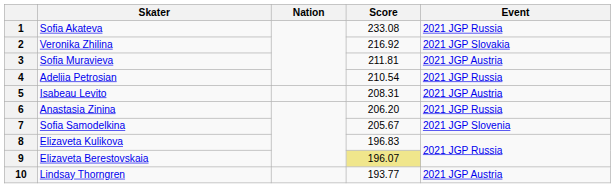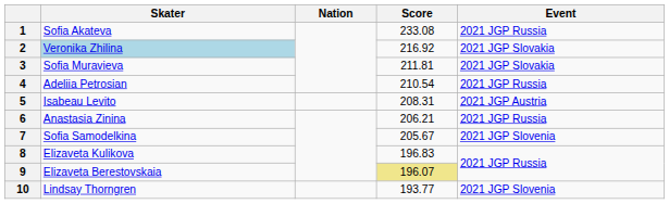 <table class="wikitable sortable" style="text-align:left; width:75%">
 <tr>
 <th scope="col"></th>
 <th scope="col">Skater</th>
 <th scope="col">Nation</th>
 <th scope="col">Score</th>
 <th scope="col">Event</th>
 </tr>
 <tr>
 <th scope="row">1</th>
 <td><a href='#'>Sofia Akateva</a></td>
 <td rowspan="4"></td>
 <td style="text-align:center;">233.08</td>
 <td><a href='#'>2021 JGP Russia</a></td>
 </tr>
 <tr>
 <th scope="row">2</th>
-<td><a href='#'>Veronika Zhilina</a></td>
+<td style="background: lightblue;"><a href='#'>Veronika Zhilina</a></td>
 <td style="text-align:center;">216.92</td>
 <td><a href='#'>2021 JGP Slovakia</a></td>
 </tr>
 <tr>
 <th scope="row">3</th>
 <td><a href='#'>Sofia Muravieva</a></td>
 <td style="text-align:center;">211.81</td>
-<td><a href='#'>2021 JGP Austria</a></td>
+<td><a href='#'>2021 JGP Slovakia</a></td>
 </tr>
 <tr>
 <th scope="row">4</th>
 <td><a href='#'>Adeliia Petrosian</a></td>
 <td style="text-align:center;">210.54</td>
 <td><a href='#'>2021 JGP Russia</a></td>
 </tr>
 <tr>
 <th scope="row">5</th>
 <td><a href='#'>Isabeau Levito</a></td>
 <td></td>
 <td style="text-align:center;">208.31</td>
 <td><a href='#'>2021 JGP Austria</a></td>
 </tr>
 <tr>
 <th scope="row">6</th>
 <td><a href='#'>Anastasia Zinina</a></td>
 <td rowspan="4"></td>
-<td style="text-align:center;">206.20</td>
+<td style="text-align:center;">206.21</td>
 <td><a href='#'>2021 JGP Russia</a></td>
 </tr>
 <tr>
 <th scope="row">7</th>
 <td><a href='#'>Sofia Samodelkina</a></td>
 <td style="text-align:center;">205.67</td>
 <td><a href='#'>2021 JGP Slovenia</a></td>
 </tr>
 <tr>
 <th scope="row">8</th>
 <td><a href='#'>Elizaveta Kulikova</a></td>
 <td style="text-align:center;">196.83</td>
 <td rowspan="2"><a href='#'>2021 JGP Russia</a></td>
 </tr>
 <tr>
 <th scope="row">9</th>
 <td><a href='#'>Elizaveta Berestovskaia</a></td>
 <td style="background: khaki; text-align:center;">196.07</td>
 </tr>
 <tr>
 <th scope="row">10</th>
 <td><a href='#'>Lindsay Thorngren</a></td>
 <td></td>
 <td style="text-align:center;">193.77</td>
-<td><a href='#'>2021 JGP Austria</a></td>
+<td><a href='#'>2021 JGP Slovenia</a></td>
 </tr>
 </table>
